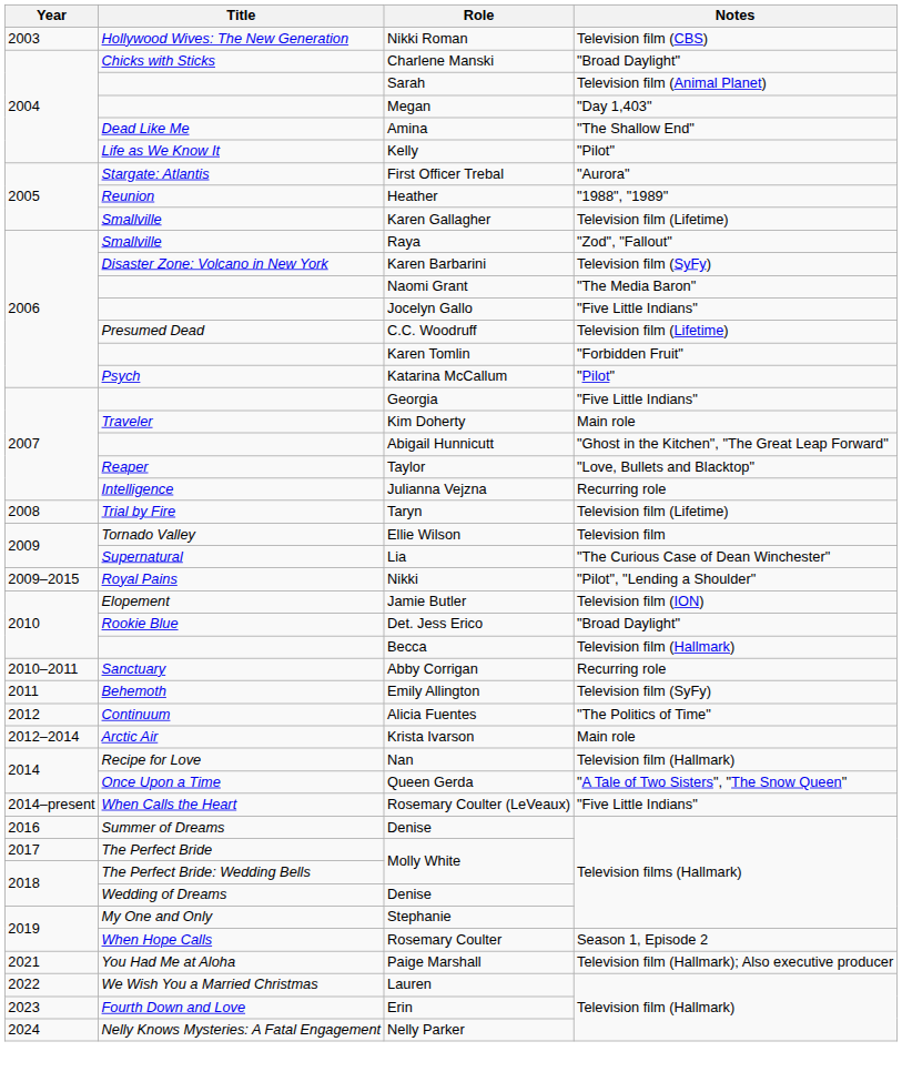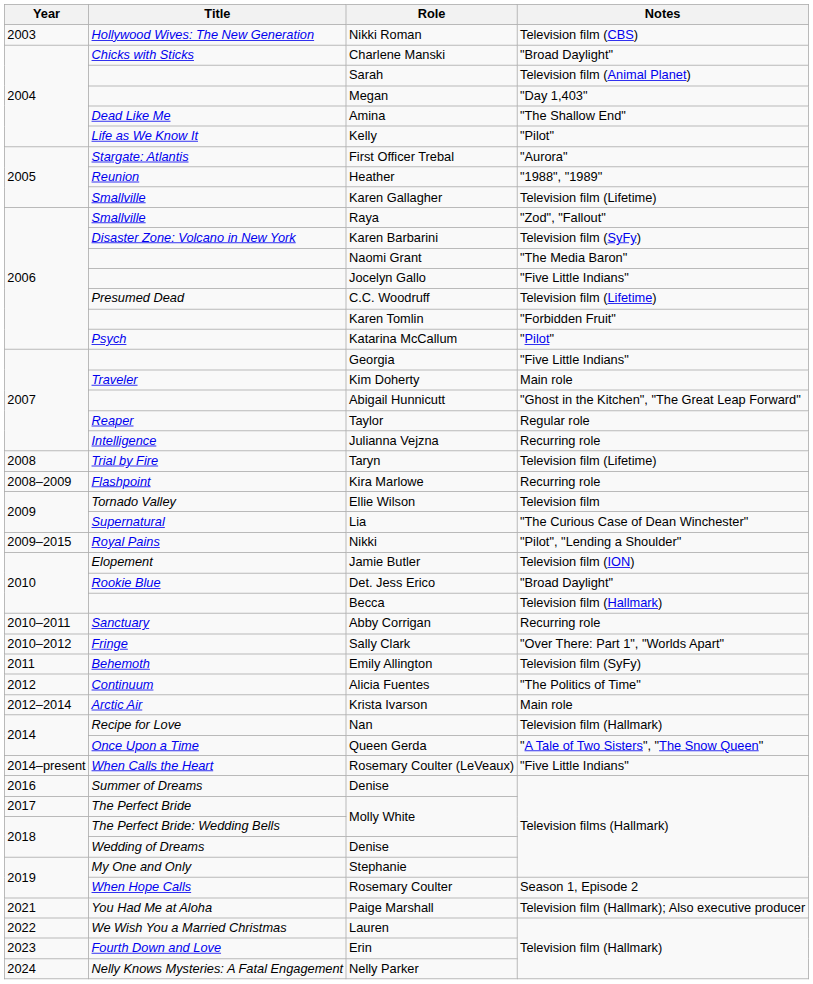 <table class="wikitable sortable">
 <tr>
 <th>Year</th>
 <th>Title</th>
 <th>Role</th>
 <th class="unsortable">Notes</th>
 </tr>
 <tr>
 <td>2003</td>
 <td><em><a href='#'>Hollywood Wives: The New Generation</a></em></td>
 <td>Nikki Roman</td>
 <td>Television film (<a href='#'>CBS</a>)</td>
 </tr>
 <tr>
 <td rowspan="5">2004</td>
 <td><em><a href='#'>Chicks with Sticks</a></em></td>
 <td>Charlene Manski</td>
 <td>"Broad Daylight"</td>
 </tr>
 <tr>
 <td><em></em></td>
 <td>Sarah</td>
 <td>Television film (<a href='#'>Animal Planet</a>)</td>
 </tr>
 <tr>
 <td><em></em></td>
 <td>Megan</td>
 <td>"Day 1,403"</td>
 </tr>
 <tr>
 <td><em><a href='#'>Dead Like Me</a></em></td>
 <td>Amina</td>
 <td>"The Shallow End"</td>
 </tr>
 <tr>
 <td><em><a href='#'>Life as We Know It</a></em></td>
 <td>Kelly</td>
 <td>"Pilot"</td>
 </tr>
 <tr>
 <td rowspan="3">2005</td>
 <td><em><a href='#'>Stargate: Atlantis</a></em></td>
 <td>First Officer Trebal</td>
 <td>"Aurora"</td>
 </tr>
 <tr>
 <td><em><a href='#'>Reunion</a></em></td>
 <td>Heather</td>
 <td>"1988", "1989"</td>
 </tr>
 <tr>
 <td><em><a href='#'>Smallville</a></em></td>
 <td>Karen Gallagher</td>
 <td>Television film (Lifetime)</td>
 </tr>
 <tr>
 <td rowspan="7">2006</td>
 <td><em><a href='#'>Smallville</a></em></td>
 <td>Raya</td>
 <td>"Zod", "Fallout"</td>
 </tr>
 <tr>
 <td><em><a href='#'>Disaster Zone: Volcano in New York</a></em></td>
 <td>Karen Barbarini</td>
 <td>Television film (<a href='#'>SyFy</a>)</td>
 </tr>
 <tr>
 <td><em></em></td>
 <td>Naomi Grant</td>
 <td>"The Media Baron"</td>
 </tr>
 <tr>
 <td><em></em></td>
 <td>Jocelyn Gallo</td>
 <td>"Five Little Indians"</td>
 </tr>
 <tr>
 <td><em>Presumed Dead</em></td>
 <td>C.C. Woodruff</td>
 <td>Television film (<a href='#'>Lifetime</a>)</td>
 </tr>
 <tr>
 <td><em></em></td>
 <td>Karen Tomlin</td>
 <td>"Forbidden Fruit"</td>
 </tr>
 <tr>
 <td><em><a href='#'>Psych</a></em></td>
 <td>Katarina McCallum</td>
 <td>"<a href='#'>Pilot</a>"</td>
 </tr>
 <tr>
 <td rowspan="5">2007</td>
 <td><em></em></td>
 <td>Georgia</td>
 <td>"Five Little Indians"</td>
 </tr>
 <tr>
 <td><em><a href='#'>Traveler</a></em></td>
 <td>Kim Doherty</td>
 <td>Main role</td>
 </tr>
 <tr>
 <td><em></em></td>
 <td>Abigail Hunnicutt</td>
 <td>"Ghost in the Kitchen", "The Great Leap Forward"</td>
 </tr>
 <tr>
 <td><em><a href='#'>Reaper</a></em></td>
 <td>Taylor</td>
-<td>"Love, Bullets and Blacktop"</td>
+<td>Regular role</td>
 </tr>
 <tr>
 <td><em><a href='#'>Intelligence</a></em></td>
 <td>Julianna Vejzna</td>
 <td>Recurring role</td>
 </tr>
 <tr>
 <td>2008</td>
 <td><em><a href='#'>Trial by Fire</a></em></td>
 <td>Taryn</td>
 <td>Television film (Lifetime)</td>
+</tr>
+<tr>
+<td>2008–2009</td>
+<td><em><a href='#'>Flashpoint</a></em></td>
+<td>Kira Marlowe</td>
+<td>Recurring role</td>
 </tr>
 <tr>
 <td rowspan="2">2009</td>
 <td><em>Tornado Valley</em></td>
 <td>Ellie Wilson</td>
 <td>Television film</td>
 </tr>
 <tr>
 <td><em><a href='#'>Supernatural</a></em></td>
 <td>Lia</td>
 <td>"The Curious Case of Dean Winchester"</td>
 </tr>
 <tr>
 <td>2009–2015</td>
 <td><em><a href='#'>Royal Pains</a></em></td>
 <td>Nikki</td>
 <td>"Pilot", "Lending a Shoulder"</td>
 </tr>
 <tr>
 <td rowspan="3">2010</td>
 <td><em>Elopement</em></td>
 <td>Jamie Butler</td>
 <td>Television film (<a href='#'>ION</a>)</td>
 </tr>
 <tr>
 <td><em><a href='#'>Rookie Blue</a></em></td>
 <td>Det. Jess Erico</td>
 <td>"Broad Daylight"</td>
 </tr>
 <tr>
 <td><em></em></td>
 <td>Becca</td>
 <td>Television film (<a href='#'>Hallmark</a>)</td>
 </tr>
 <tr>
 <td>2010–2011</td>
 <td><em><a href='#'>Sanctuary</a></em></td>
 <td>Abby Corrigan</td>
 <td>Recurring role</td>
+</tr>
+<tr>
+<td>2010–2012</td>
+<td><em><a href='#'>Fringe</a></em></td>
+<td>Sally Clark</td>
+<td>"Over There: Part 1", "Worlds Apart"</td>
 </tr>
 <tr>
 <td>2011</td>
 <td><em><a href='#'>Behemoth</a></em></td>
 <td>Emily Allington</td>
 <td>Television film (SyFy)</td>
 </tr>
 <tr>
 <td>2012</td>
 <td><em><a href='#'>Continuum</a></em></td>
 <td>Alicia Fuentes</td>
 <td>"The Politics of Time"</td>
 </tr>
 <tr>
 <td>2012–2014</td>
 <td><em><a href='#'>Arctic Air</a></em></td>
 <td>Krista Ivarson</td>
 <td>Main role</td>
 </tr>
 <tr>
 <td rowspan="2">2014</td>
 <td><em>Recipe for Love</em></td>
 <td>Nan</td>
 <td>Television film (Hallmark)</td>
 </tr>
 <tr>
 <td><em><a href='#'>Once Upon a Time</a></em></td>
 <td>Queen Gerda</td>
 <td>"<a href='#'>A Tale of Two Sisters</a>", "<a href='#'>The Snow Queen</a>"</td>
 </tr>
 <tr>
 <td>2014–present</td>
 <td><em><a href='#'>When Calls the Heart</a></em></td>
 <td>Rosemary Coulter (LeVeaux)</td>
 <td>"Five Little Indians"</td>
 </tr>
 <tr>
 <td>2016</td>
 <td><em>Summer of Dreams</em></td>
 <td>Denise</td>
 <td rowspan="5">Television films (Hallmark)</td>
 </tr>
 <tr>
 <td>2017</td>
 <td data-sort-value="Perfect Bride, The"><em>The Perfect Bride</em></td>
 <td rowspan="2">Molly White</td>
 </tr>
 <tr>
 <td rowspan="2">2018</td>
 <td data-sort-value="Perfect Bride: Wedding Bells, The"><em>The Perfect Bride: Wedding Bells</em></td>
 </tr>
 <tr>
 <td><em>Wedding of Dreams</em></td>
 <td>Denise</td>
 </tr>
 <tr>
 <td rowspan="2">2019</td>
 <td><em>My One and Only</em></td>
 <td>Stephanie</td>
 </tr>
 <tr>
 <td><em><a href='#'>When Hope Calls</a></em></td>
 <td>Rosemary Coulter</td>
 <td>Season 1, Episode 2</td>
 </tr>
 <tr>
 <td>2021</td>
 <td><em>You Had Me at Aloha</em></td>
 <td>Paige Marshall</td>
 <td>Television film (Hallmark); Also executive producer</td>
 </tr>
 <tr>
 <td>2022</td>
 <td><em>We Wish You a Married Christmas</em></td>
 <td>Lauren</td>
 <td rowspan="3">Television film (Hallmark)</td>
 </tr>
 <tr>
 <td>2023</td>
 <td><em><a href='#'>Fourth Down and Love</a></em></td>
 <td>Erin</td>
 </tr>
 <tr>
 <td>2024</td>
 <td><em>Nelly Knows Mysteries: A Fatal Engagement</em></td>
 <td>Nelly Parker</td>
 </tr>
 </table>
